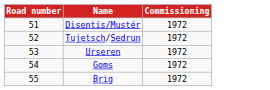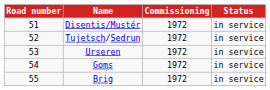 <table class="wikitable">
 <tr bgcolor="#D22222" align="center" span style="color:#ffffff">
 <td><strong>Road number</strong></td>
 <td><strong>Name</strong></td>
 <td><strong>Commissioning</strong></td>
+<td><strong>Status</strong></td>
 </tr>
 <tr align="center">
 <td>51</td>
 <td><a href='#'>Disentis/Mustér</a></td>
 <td>1972</td>
+<td>in service</td>
 </tr>
 <tr align="center">
 <td>52</td>
 <td><a href='#'>Tujetsch</a>/<a href='#'>Sedrun</a></td>
 <td>1972</td>
+<td>in service</td>
 </tr>
 <tr align="center">
 <td>53</td>
 <td><a href='#'>Urseren</a></td>
 <td>1972</td>
+<td>in service</td>
 </tr>
 <tr align="center">
 <td>54</td>
 <td><a href='#'>Goms</a></td>
 <td>1972</td>
+<td>in service</td>
 </tr>
 <tr align="center">
 <td>55</td>
 <td><a href='#'>Brig</a></td>
 <td>1972</td>
+<td>in service</td>
 </tr>
 </table>
